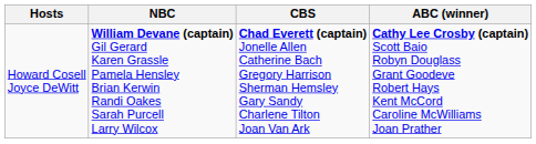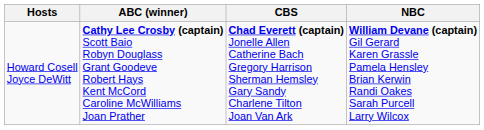 <table class="wikitable">
 <tr>
 <th>Hosts</th>
+<th>ABC (winner)</th>
+<th>CBS</th>
 <th>NBC</th>
-<th>CBS</th>
-<th>ABC (winner)</th>
 </tr>
 <tr>
 <td><a href='#'>Howard Cosell</a><br><a href='#'>Joyce DeWitt</a></td>
+<td><strong><a href='#'>Cathy Lee Crosby</a> (captain)</strong><br><a href='#'>Scott Baio</a><br><a href='#'>Robyn Douglass</a><br><a href='#'>Grant Goodeve</a><br><a href='#'>Robert Hays</a><br><a href='#'>Kent McCord</a><br><a href='#'>Caroline McWilliams</a><br><a href='#'>Joan Prather</a></td>
+<td><strong><a href='#'>Chad Everett</a> (captain)</strong><br><a href='#'>Jonelle Allen</a><br><a href='#'>Catherine Bach</a><br><a href='#'>Gregory Harrison</a><br><a href='#'>Sherman Hemsley</a><br><a href='#'>Gary Sandy</a><br><a href='#'>Charlene Tilton</a><br><a href='#'>Joan Van Ark</a></td>
 <td><strong><a href='#'>William Devane</a> (captain)</strong><br><a href='#'>Gil Gerard</a><br><a href='#'>Karen Grassle</a><br><a href='#'>Pamela Hensley</a><br><a href='#'>Brian Kerwin</a><br><a href='#'>Randi Oakes</a><br><a href='#'>Sarah Purcell</a><br><a href='#'>Larry Wilcox</a></td>
-<td><strong><a href='#'>Chad Everett</a> (captain)</strong><br><a href='#'>Jonelle Allen</a><br><a href='#'>Catherine Bach</a><br><a href='#'>Gregory Harrison</a><br><a href='#'>Sherman Hemsley</a><br><a href='#'>Gary Sandy</a><br><a href='#'>Charlene Tilton</a><br><a href='#'>Joan Van Ark</a></td>
-<td><strong><a href='#'>Cathy Lee Crosby</a> (captain)</strong><br><a href='#'>Scott Baio</a><br><a href='#'>Robyn Douglass</a><br><a href='#'>Grant Goodeve</a><br><a href='#'>Robert Hays</a><br><a href='#'>Kent McCord</a><br><a href='#'>Caroline McWilliams</a><br><a href='#'>Joan Prather</a></td>
 </tr>
 </table>
